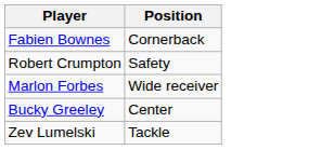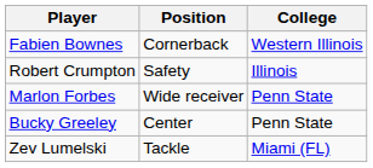 <table class="wikitable">
 <tr>
 <th>Player</th>
 <th>Position</th>
+<th>College</th>
 </tr>
 <tr>
 <td><a href='#'>Fabien Bownes</a></td>
 <td>Cornerback</td>
+<td><a href='#'>Western Illinois</a></td>
 </tr>
 <tr>
 <td>Robert Crumpton</td>
 <td>Safety</td>
+<td><a href='#'>Illinois</a></td>
 </tr>
 <tr>
 <td><a href='#'>Marlon Forbes</a></td>
 <td>Wide receiver</td>
+<td><a href='#'>Penn State</a></td>
 </tr>
 <tr>
 <td><a href='#'>Bucky Greeley</a></td>
 <td>Center</td>
+<td>Penn State</td>
 </tr>
 <tr>
 <td>Zev Lumelski</td>
 <td>Tackle</td>
+<td><a href='#'>Miami (FL)</a></td>
 </tr>
 </table>
